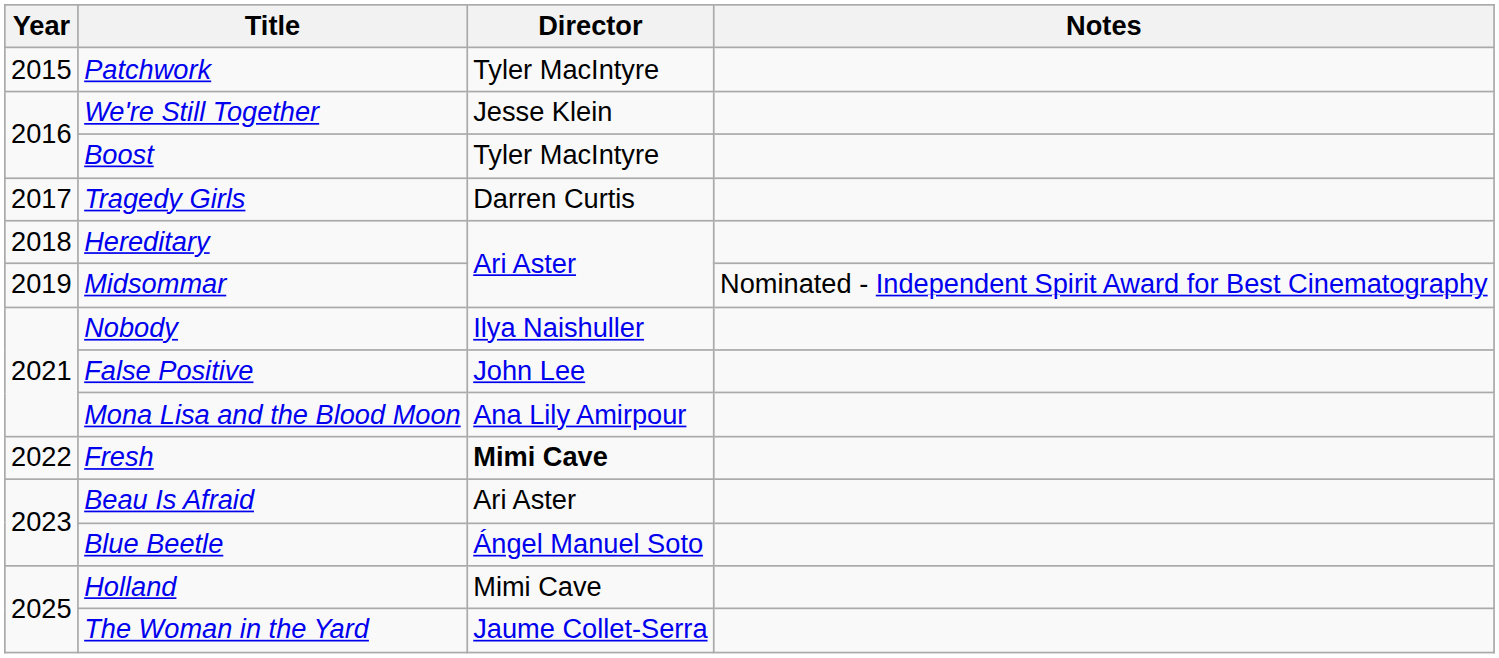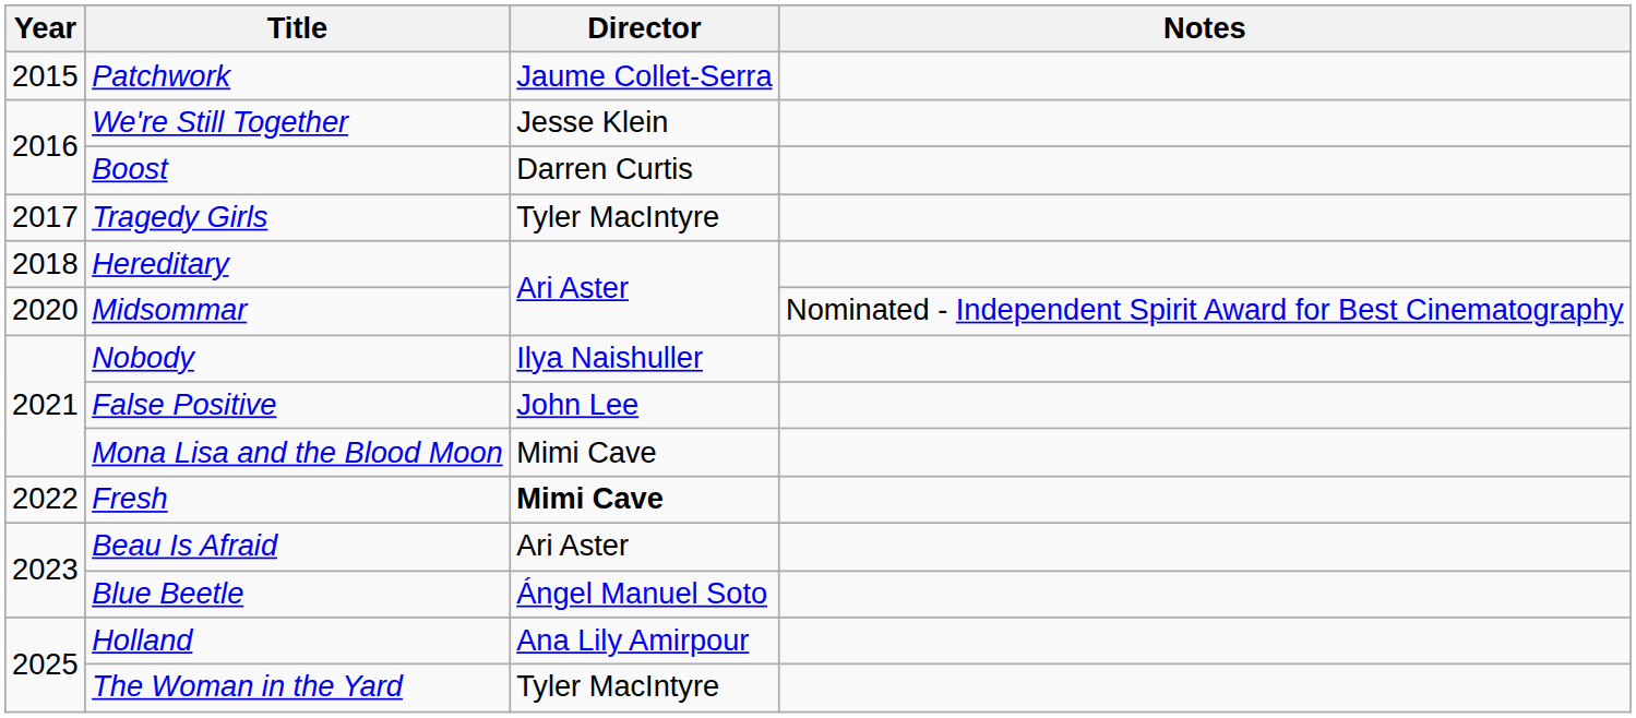 <table class="wikitable">
 <tr>
 <th>Year</th>
 <th>Title</th>
 <th>Director</th>
 <th>Notes</th>
 </tr>
 <tr>
 <td>2015</td>
 <td><em><a href='#'>Patchwork</a></em></td>
-<td>Tyler MacIntyre</td>
+<td><a href='#'>Jaume Collet-Serra</a></td>
 <td></td>
 </tr>
 <tr>
 <td rowspan=2>2016</td>
 <td><em><a href='#'>We're Still Together</a></em></td>
 <td>Jesse Klein</td>
 <td></td>
 </tr>
 <tr>
 <td><em><a href='#'>Boost</a></em></td>
-<td>Tyler MacIntyre</td>
+<td>Darren Curtis</td>
 <td></td>
 </tr>
 <tr>
 <td>2017</td>
 <td><em><a href='#'>Tragedy Girls</a></em></td>
-<td>Darren Curtis</td>
+<td>Tyler MacIntyre</td>
 <td></td>
 </tr>
 <tr>
 <td>2018</td>
 <td><em><a href='#'>Hereditary</a></em></td>
 <td rowspan=2><a href='#'>Ari Aster</a></td>
 <td></td>
 </tr>
 <tr>
-<td>2019</td>
+<td>2020</td>
 <td><em><a href='#'>Midsommar</a></em></td>
 <td>Nominated - <a href='#'>Independent Spirit Award for Best Cinematography</a></td>
 </tr>
 <tr>
 <td rowspan=3>2021</td>
 <td><em><a href='#'>Nobody</a></em></td>
 <td><a href='#'>Ilya Naishuller</a></td>
 <td></td>
 </tr>
 <tr>
 <td><em><a href='#'>False Positive</a></em></td>
 <td><a href='#'>John Lee</a></td>
 <td></td>
 </tr>
 <tr>
 <td><em><a href='#'>Mona Lisa and the Blood Moon</a></em></td>
-<td><a href='#'>Ana Lily Amirpour</a></td>
+<td>Mimi Cave</td>
 <td></td>
 </tr>
 <tr>
 <td>2022</td>
 <td><em><a href='#'>Fresh</a></em></td>
 <td><strong>Mimi Cave</strong></td>
 <td></td>
 </tr>
 <tr>
 <td rowspan=2>2023</td>
 <td><em><a href='#'>Beau Is Afraid</a></em></td>
 <td>Ari Aster</td>
 <td></td>
 </tr>
 <tr>
 <td><em><a href='#'>Blue Beetle</a></em></td>
 <td><a href='#'>Ángel Manuel Soto</a></td>
 <td></td>
 </tr>
 <tr>
 <td rowspan=2>2025</td>
 <td><em><a href='#'>Holland</a></em></td>
-<td>Mimi Cave</td>
+<td><a href='#'>Ana Lily Amirpour</a></td>
 <td></td>
 </tr>
 <tr>
 <td><em><a href='#'>The Woman in the Yard</a></em></td>
-<td><a href='#'>Jaume Collet-Serra</a></td>
+<td>Tyler MacIntyre</td>
 <td></td>
 </tr>
 </table>
